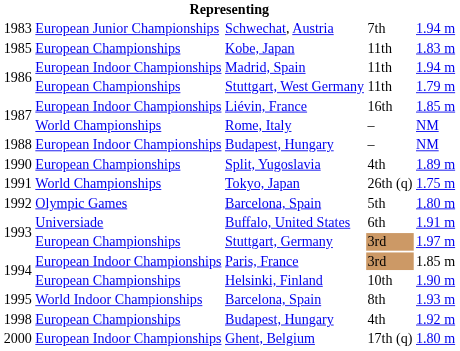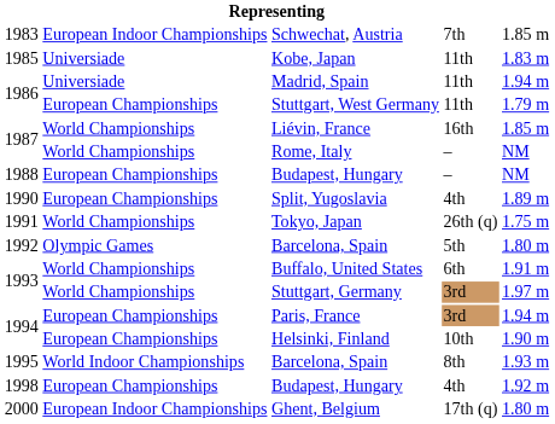 <table>
 <tr>
 <th colspan="6">Representing </th>
 </tr>
 <tr>
 <td>1983</td>
-<td><a href='#'>European Junior Championships</a></td>
+<td><a href='#'>European Indoor Championships</a></td>
 <td><a href='#'>Schwechat</a>, <a href='#'>Austria</a></td>
 <td>7th</td>
-<td><a href='#'>1.94 m</a></td>
+<td>1.85 m</td>
 </tr>
 <tr>
 <td>1985</td>
-<td><a href='#'>European Championships</a></td>
+<td><a href='#'>Universiade</a></td>
 <td><a href='#'>Kobe, Japan</a></td>
 <td>11th</td>
 <td><a href='#'>1.83 m</a></td>
 </tr>
 <tr>
 <td rowspan=2>1986</td>
-<td><a href='#'>European Indoor Championships</a></td>
+<td><a href='#'>Universiade</a></td>
 <td><a href='#'>Madrid,  Spain</a></td>
 <td>11th</td>
 <td><a href='#'>1.94 m</a></td>
 </tr>
 <tr>
 <td><a href='#'>European Championships</a></td>
 <td><a href='#'>Stuttgart, West Germany</a></td>
 <td>11th</td>
 <td><a href='#'>1.79 m</a></td>
 </tr>
 <tr>
 <td rowspan=2>1987</td>
-<td><a href='#'>European Indoor Championships</a></td>
+<td><a href='#'>World Championships</a></td>
 <td><a href='#'>Liévin, France</a></td>
 <td>16th</td>
 <td><a href='#'>1.85 m</a></td>
 </tr>
 <tr>
 <td><a href='#'>World Championships</a></td>
 <td><a href='#'>Rome, Italy</a></td>
 <td>–</td>
 <td><a href='#'>NM</a></td>
 </tr>
 <tr>
 <td>1988</td>
-<td><a href='#'>European Indoor Championships</a></td>
+<td><a href='#'>European Championships</a></td>
 <td><a href='#'>Budapest, Hungary</a></td>
 <td>–</td>
 <td><a href='#'>NM</a></td>
 </tr>
 <tr>
 <td>1990</td>
 <td><a href='#'>European Championships</a></td>
 <td><a href='#'>Split, Yugoslavia</a></td>
 <td>4th</td>
 <td><a href='#'>1.89 m</a></td>
 </tr>
 <tr>
 <td>1991</td>
 <td><a href='#'>World Championships</a></td>
 <td><a href='#'>Tokyo, Japan</a></td>
 <td>26th (q)</td>
 <td><a href='#'>1.75 m</a></td>
 </tr>
 <tr>
 <td>1992</td>
 <td><a href='#'>Olympic Games</a></td>
 <td><a href='#'>Barcelona, Spain</a></td>
 <td>5th</td>
 <td><a href='#'>1.80 m</a></td>
 </tr>
 <tr>
 <td rowspan=2>1993</td>
-<td><a href='#'>Universiade</a></td>
+<td><a href='#'>World Championships</a></td>
 <td><a href='#'>Buffalo, United States</a></td>
 <td>6th</td>
 <td><a href='#'>1.91 m</a></td>
 </tr>
 <tr>
-<td><a href='#'>European Championships</a></td>
+<td><a href='#'>World Championships</a></td>
 <td><a href='#'>Stuttgart, Germany</a></td>
 <td bgcolor=cc9966>3rd</td>
 <td><a href='#'>1.97 m</a></td>
 </tr>
 <tr>
 <td rowspan=2>1994</td>
-<td><a href='#'>European Indoor Championships</a></td>
+<td><a href='#'>European Championships</a></td>
 <td><a href='#'>Paris, France</a></td>
 <td bgcolor=cc9966>3rd</td>
-<td>1.85 m</td>
+<td><a href='#'>1.94 m</a></td>
 </tr>
 <tr>
 <td><a href='#'>European Championships</a></td>
 <td><a href='#'>Helsinki, Finland</a></td>
 <td>10th</td>
 <td><a href='#'>1.90 m</a></td>
 </tr>
 <tr>
 <td>1995</td>
 <td><a href='#'>World Indoor Championships</a></td>
 <td><a href='#'>Barcelona, Spain</a></td>
 <td>8th</td>
 <td><a href='#'>1.93 m</a></td>
 </tr>
 <tr>
 <td>1998</td>
 <td><a href='#'>European Championships</a></td>
 <td><a href='#'>Budapest, Hungary</a></td>
 <td>4th</td>
 <td><a href='#'>1.92 m</a></td>
 </tr>
 <tr>
 <td>2000</td>
 <td><a href='#'>European Indoor Championships</a></td>
 <td><a href='#'>Ghent, Belgium</a></td>
 <td>17th (q)</td>
 <td><a href='#'>1.80 m</a></td>
 </tr>
 </table>
